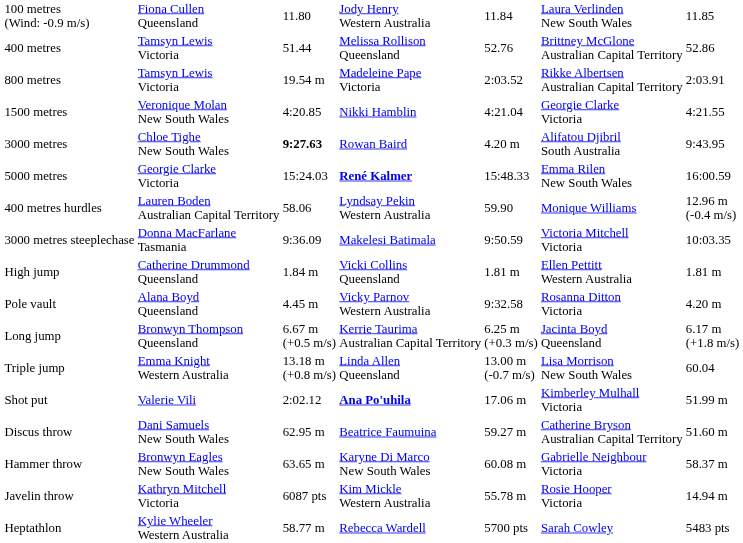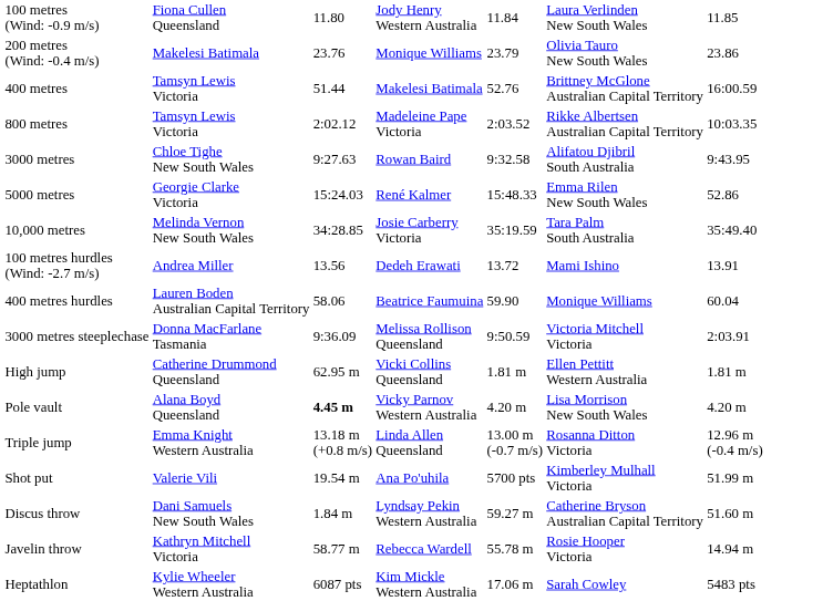 <table>
 <tr>
 <td>100 metres<br>(Wind: -0.9 m/s)</td>
 <td><a href='#'>Fiona Cullen</a><br>Queensland</td>
 <td>11.80</td>
 <td><a href='#'>Jody Henry</a><br>Western Australia</td>
 <td>11.84</td>
 <td><a href='#'>Laura Verlinden</a><br>New South Wales</td>
 <td>11.85</td>
 </tr>
 <tr>
+<td>200 metres<br>(Wind: -0.4 m/s)</td>
+<td><a href='#'>Makelesi Batimala</a><br></td>
+<td>23.76</td>
+<td><a href='#'>Monique Williams</a><br></td>
+<td>23.79</td>
+<td><a href='#'>Olivia Tauro</a><br>New South Wales</td>
+<td>23.86</td>
+</tr>
+<tr>
 <td>400 metres</td>
 <td><a href='#'>Tamsyn Lewis</a><br>Victoria</td>
 <td>51.44</td>
-<td><a href='#'>Melissa Rollison</a><br>Queensland</td>
+<td><a href='#'>Makelesi Batimala</a><br></td>
 <td>52.76</td>
 <td><a href='#'>Brittney McGlone</a><br>Australian Capital Territory</td>
-<td>52.86</td>
+<td>16:00.59</td>
 </tr>
 <tr>
 <td>800 metres</td>
 <td><a href='#'>Tamsyn Lewis</a><br>Victoria</td>
-<td>19.54 m</td>
+<td>2:02.12</td>
 <td><a href='#'>Madeleine Pape</a><br>Victoria</td>
 <td>2:03.52</td>
 <td><a href='#'>Rikke Albertsen</a><br>Australian Capital Territory</td>
-<td>2:03.91</td>
-</tr>
-<tr>
-<td>1500 metres</td>
-<td><a href='#'>Veronique Molan</a><br>New South Wales</td>
-<td>4:20.85</td>
-<td><a href='#'>Nikki Hamblin</a><br></td>
-<td>4:21.04</td>
-<td><a href='#'>Georgie Clarke</a><br>Victoria</td>
-<td>4:21.55</td>
+<td>10:03.35</td>
 </tr>
 <tr>
 <td>3000 metres</td>
 <td><a href='#'>Chloe Tighe</a><br>New South Wales</td>
-<td><strong>9:27.63</strong></td>
+<td>9:27.63</td>
 <td><a href='#'>Rowan Baird</a><br></td>
-<td>4.20 m</td>
+<td>9:32.58</td>
 <td><a href='#'>Alifatou Djibril</a><br>South Australia</td>
 <td>9:43.95</td>
 </tr>
 <tr>
 <td>5000 metres</td>
 <td><a href='#'>Georgie Clarke</a><br>Victoria</td>
 <td>15:24.03</td>
-<td><strong><a href='#'>René Kalmer</a><br></strong></td>
+<td><a href='#'>René Kalmer</a><br></td>
 <td>15:48.33</td>
 <td><a href='#'>Emma Rilen</a><br>New South Wales</td>
-<td>16:00.59</td>
+<td>52.86</td>
+</tr>
+<tr>
+<td>10,000 metres</td>
+<td><a href='#'>Melinda Vernon</a><br>New South Wales</td>
+<td>34:28.85</td>
+<td><a href='#'>Josie Carberry</a><br>Victoria</td>
+<td>35:19.59</td>
+<td><a href='#'>Tara Palm</a><br>South Australia</td>
+<td>35:49.40</td>
+</tr>
+<tr>
+<td>100 metres hurdles<br>(Wind: -2.7 m/s)</td>
+<td><a href='#'>Andrea Miller</a><br></td>
+<td>13.56</td>
+<td><a href='#'>Dedeh Erawati</a><br></td>
+<td>13.72</td>
+<td><a href='#'>Mami Ishino</a><br></td>
+<td>13.91</td>
 </tr>
 <tr>
 <td>400 metres hurdles</td>
 <td><a href='#'>Lauren Boden</a><br>Australian Capital Territory</td>
 <td>58.06</td>
-<td><a href='#'>Lyndsay Pekin</a><br>Western Australia</td>
+<td><a href='#'>Beatrice Faumuina</a><br></td>
 <td>59.90</td>
 <td><a href='#'>Monique Williams</a><br></td>
-<td>12.96 m <br>(-0.4 m/s)</td>
+<td>60.04</td>
 </tr>
 <tr>
 <td>3000 metres steeplechase</td>
 <td><a href='#'>Donna MacFarlane</a><br>Tasmania</td>
 <td>9:36.09</td>
-<td><a href='#'>Makelesi Batimala</a><br></td>
+<td><a href='#'>Melissa Rollison</a><br>Queensland</td>
 <td>9:50.59</td>
 <td><a href='#'>Victoria Mitchell</a><br>Victoria</td>
-<td>10:03.35</td>
+<td>2:03.91</td>
 </tr>
 <tr>
 <td>High jump</td>
 <td><a href='#'>Catherine Drummond</a><br>Queensland</td>
-<td>1.84 m</td>
+<td>62.95 m</td>
 <td><a href='#'>Vicki Collins</a><br>Queensland</td>
 <td>1.81 m</td>
 <td><a href='#'>Ellen Pettitt</a><br>Western Australia</td>
 <td>1.81 m</td>
 </tr>
 <tr>
 <td>Pole vault</td>
 <td><a href='#'>Alana Boyd</a><br>Queensland</td>
-<td>4.45 m</td>
+<td><strong>4.45 m</strong></td>
 <td><a href='#'>Vicky Parnov</a><br>Western Australia</td>
-<td>9:32.58</td>
-<td><a href='#'>Rosanna Ditton</a><br>Victoria</td>
 <td>4.20 m</td>
-</tr>
-<tr>
-<td>Long jump</td>
-<td><a href='#'>Bronwyn Thompson</a><br>Queensland</td>
-<td>6.67 m <br>(+0.5 m/s)</td>
-<td><a href='#'>Kerrie Taurima</a><br>Australian Capital Territory</td>
-<td>6.25 m <br>(+0.3 m/s)</td>
-<td><a href='#'>Jacinta Boyd</a><br>Queensland</td>
-<td>6.17 m <br>(+1.8 m/s)</td>
+<td><a href='#'>Lisa Morrison</a><br>New South Wales</td>
+<td>4.20 m</td>
 </tr>
 <tr>
 <td>Triple jump</td>
 <td><a href='#'>Emma Knight</a><br>Western Australia</td>
 <td>13.18 m <br>(+0.8 m/s)</td>
 <td><a href='#'>Linda Allen</a><br>Queensland</td>
 <td>13.00 m <br>(-0.7 m/s)</td>
-<td><a href='#'>Lisa Morrison</a><br>New South Wales</td>
-<td>60.04</td>
+<td><a href='#'>Rosanna Ditton</a><br>Victoria</td>
+<td>12.96 m <br>(-0.4 m/s)</td>
 </tr>
 <tr>
 <td>Shot put</td>
 <td><a href='#'>Valerie Vili</a><br></td>
-<td>2:02.12</td>
-<td><strong><a href='#'>Ana Po'uhila</a><br></strong></td>
-<td>17.06 m</td>
+<td>19.54 m</td>
+<td><a href='#'>Ana Po'uhila</a><br></td>
+<td>5700 pts</td>
 <td><a href='#'>Kimberley Mulhall</a><br>Victoria</td>
 <td>51.99 m</td>
 </tr>
 <tr>
 <td>Discus throw</td>
 <td><a href='#'>Dani Samuels</a><br>New South Wales</td>
-<td>62.95 m</td>
-<td><a href='#'>Beatrice Faumuina</a><br></td>
+<td>1.84 m</td>
+<td><a href='#'>Lyndsay Pekin</a><br>Western Australia</td>
 <td>59.27 m</td>
 <td><a href='#'>Catherine Bryson</a><br>Australian Capital Territory</td>
 <td>51.60 m</td>
 </tr>
 <tr>
-<td>Hammer throw</td>
-<td><a href='#'>Bronwyn Eagles</a><br>New South Wales</td>
-<td>63.65 m</td>
-<td><a href='#'>Karyne Di Marco</a><br>New South Wales</td>
-<td>60.08 m</td>
-<td><a href='#'>Gabrielle Neighbour</a><br>Victoria</td>
-<td>58.37 m</td>
-</tr>
-<tr>
 <td>Javelin throw</td>
 <td><a href='#'>Kathryn Mitchell</a><br>Victoria</td>
-<td>6087 pts</td>
-<td><a href='#'>Kim Mickle</a><br>Western Australia</td>
+<td>58.77 m</td>
+<td><a href='#'>Rebecca Wardell</a><br></td>
 <td>55.78 m</td>
 <td><a href='#'>Rosie Hooper</a><br>Victoria</td>
 <td>14.94 m</td>
 </tr>
 <tr>
 <td>Heptathlon</td>
 <td><a href='#'>Kylie Wheeler</a><br>Western Australia</td>
-<td>58.77 m</td>
-<td><a href='#'>Rebecca Wardell</a><br></td>
-<td>5700 pts</td>
+<td>6087 pts</td>
+<td><a href='#'>Kim Mickle</a><br>Western Australia</td>
+<td>17.06 m</td>
 <td><a href='#'>Sarah Cowley</a><br></td>
 <td>5483 pts</td>
 </tr>
 <tr>
 </tr>
 </table>
